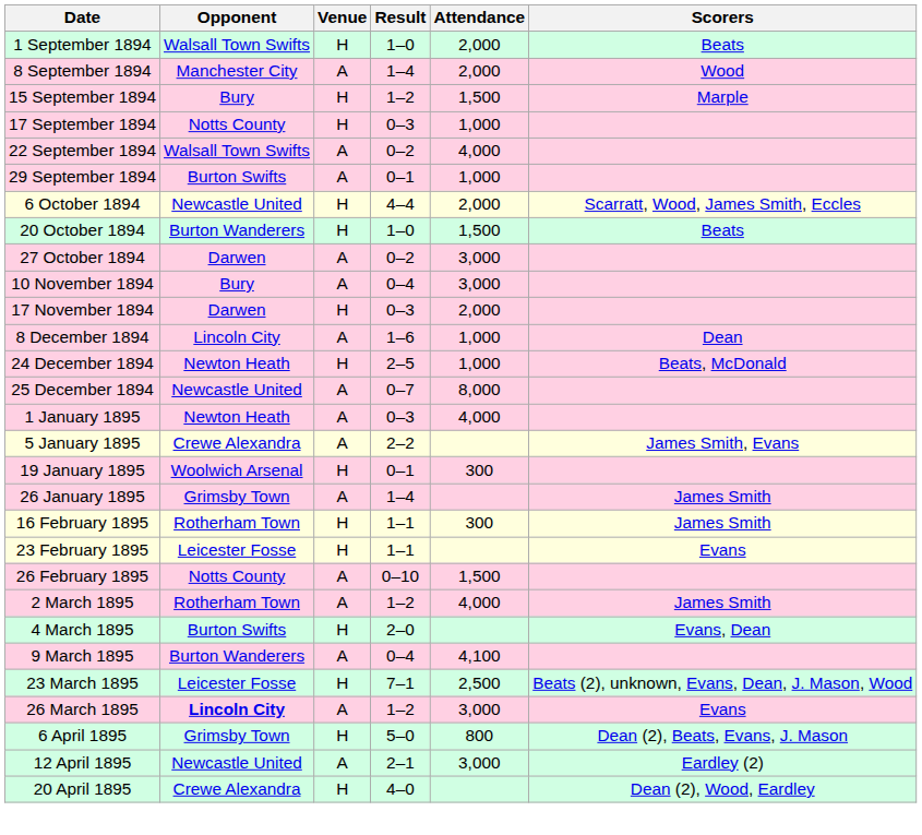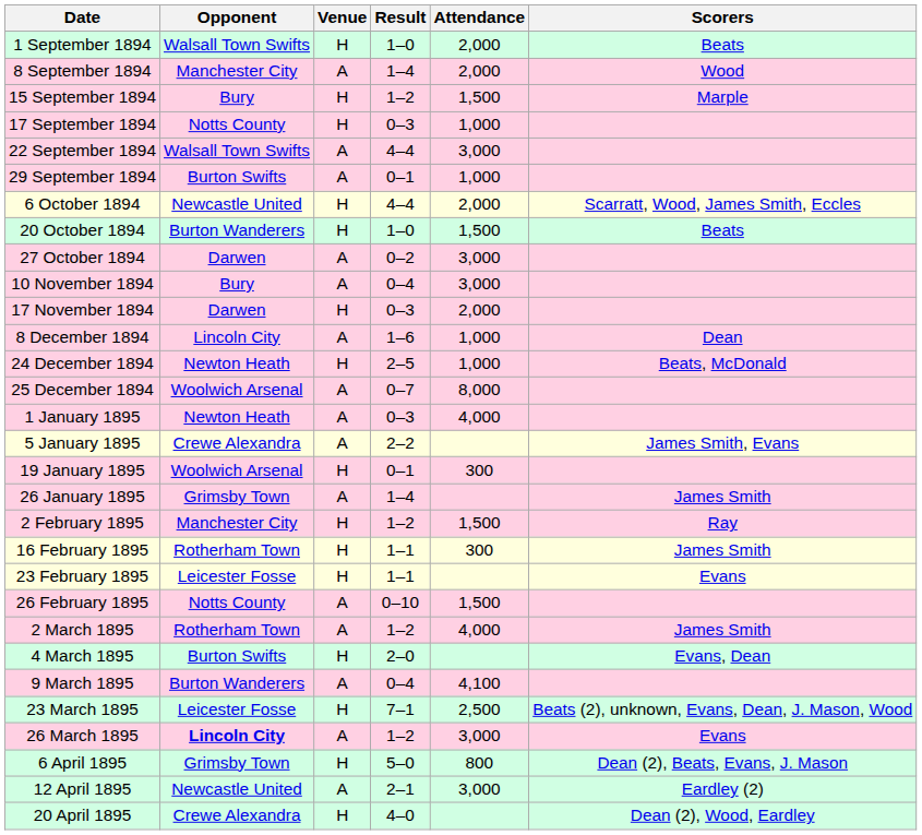 <table class="wikitable sortable" style="text-align:center;">
 <tr>
 <th>Date</th>
 <th>Opponent</th>
 <th>Venue</th>
 <th>Result</th>
 <th>Attendance</th>
 <th>Scorers</th>
 </tr>
 <tr style="background:#d0ffe3;">
 <td>1 September 1894</td>
 <td><a href='#'>Walsall Town Swifts</a></td>
 <td>H</td>
 <td>1–0</td>
 <td>2,000</td>
 <td><a href='#'>Beats</a></td>
 </tr>
 <tr style="background:#ffd0e3;">
 <td>8 September 1894</td>
 <td><a href='#'>Manchester City</a></td>
 <td>A</td>
 <td>1–4</td>
 <td>2,000</td>
 <td><a href='#'>Wood</a></td>
 </tr>
 <tr style="background:#ffd0e3;">
 <td>15 September 1894</td>
 <td><a href='#'>Bury</a></td>
 <td>H</td>
 <td>1–2</td>
 <td>1,500</td>
 <td><a href='#'>Marple</a></td>
 </tr>
 <tr style="background:#ffd0e3;">
 <td>17 September 1894</td>
 <td><a href='#'>Notts County</a></td>
 <td>H</td>
 <td>0–3</td>
 <td>1,000</td>
 <td></td>
 </tr>
 <tr style="background:#ffd0e3;">
 <td>22 September 1894</td>
 <td><a href='#'>Walsall Town Swifts</a></td>
 <td>A</td>
-<td>0–2</td>
-<td>4,000</td>
+<td>4–4</td>
+<td>3,000</td>
 <td></td>
 </tr>
 <tr style="background:#ffd0e3;">
 <td>29 September 1894</td>
 <td><a href='#'>Burton Swifts</a></td>
 <td>A</td>
 <td>0–1</td>
 <td>1,000</td>
 <td></td>
 </tr>
 <tr style="background:#ffd;">
 <td>6 October 1894</td>
 <td><a href='#'>Newcastle United</a></td>
 <td>H</td>
 <td>4–4</td>
 <td>2,000</td>
 <td><a href='#'>Scarratt</a>, <a href='#'>Wood</a>, <a href='#'>James Smith</a>, <a href='#'>Eccles</a></td>
 </tr>
 <tr style="background:#d0ffe3;">
 <td>20 October 1894</td>
 <td><a href='#'>Burton Wanderers</a></td>
 <td>H</td>
 <td>1–0</td>
 <td>1,500</td>
 <td><a href='#'>Beats</a></td>
 </tr>
 <tr style="background:#ffd0e3;">
 <td>27 October 1894</td>
 <td><a href='#'>Darwen</a></td>
 <td>A</td>
 <td>0–2</td>
 <td>3,000</td>
 <td></td>
 </tr>
 <tr style="background:#ffd0e3;">
 <td>10 November 1894</td>
 <td><a href='#'>Bury</a></td>
 <td>A</td>
 <td>0–4</td>
 <td>3,000</td>
 <td></td>
 </tr>
 <tr style="background:#ffd0e3;">
 <td>17 November 1894</td>
 <td><a href='#'>Darwen</a></td>
 <td>H</td>
 <td>0–3</td>
 <td>2,000</td>
 <td></td>
 </tr>
 <tr style="background:#ffd0e3;">
 <td>8 December 1894</td>
 <td><a href='#'>Lincoln City</a></td>
 <td>A</td>
 <td>1–6</td>
 <td>1,000</td>
 <td><a href='#'>Dean</a></td>
 </tr>
 <tr style="background:#ffd0e3;">
 <td>24 December 1894</td>
 <td><a href='#'>Newton Heath</a></td>
 <td>H</td>
 <td>2–5</td>
 <td>1,000</td>
 <td><a href='#'>Beats</a>, <a href='#'>McDonald</a></td>
 </tr>
 <tr style="background:#ffd0e3;">
 <td>25 December 1894</td>
-<td><a href='#'>Newcastle United</a></td>
+<td><a href='#'>Woolwich Arsenal</a></td>
 <td>A</td>
 <td>0–7</td>
 <td>8,000</td>
 <td></td>
 </tr>
 <tr style="background:#ffd0e3;">
 <td>1 January 1895</td>
 <td><a href='#'>Newton Heath</a></td>
 <td>A</td>
 <td>0–3</td>
 <td>4,000</td>
 <td></td>
 </tr>
 <tr style="background:#ffd;">
 <td>5 January 1895</td>
 <td><a href='#'>Crewe Alexandra</a></td>
 <td>A</td>
 <td>2–2</td>
 <td></td>
 <td><a href='#'>James Smith</a>, <a href='#'>Evans</a></td>
 </tr>
 <tr style="background:#ffd0e3;">
 <td>19 January 1895</td>
 <td><a href='#'>Woolwich Arsenal</a></td>
 <td>H</td>
 <td>0–1</td>
 <td>300</td>
 <td></td>
 </tr>
 <tr style="background:#ffd0e3;">
 <td>26 January 1895</td>
 <td><a href='#'>Grimsby Town</a></td>
 <td>A</td>
 <td>1–4</td>
 <td></td>
 <td><a href='#'>James Smith</a></td>
+</tr>
+<tr style="background:#ffd0e3;">
+<td>2 February 1895</td>
+<td><a href='#'>Manchester City</a></td>
+<td>H</td>
+<td>1–2</td>
+<td>1,500</td>
+<td><a href='#'>Ray</a></td>
 </tr>
 <tr style="background:#ffd;">
 <td>16 February 1895</td>
 <td><a href='#'>Rotherham Town</a></td>
 <td>H</td>
 <td>1–1</td>
 <td>300</td>
 <td><a href='#'>James Smith</a></td>
 </tr>
 <tr style="background:#ffd;">
 <td>23 February 1895</td>
 <td><a href='#'>Leicester Fosse</a></td>
 <td>H</td>
 <td>1–1</td>
 <td></td>
 <td><a href='#'>Evans</a></td>
 </tr>
 <tr style="background:#ffd0e3;">
 <td>26 February 1895</td>
 <td><a href='#'>Notts County</a></td>
 <td>A</td>
 <td>0–10</td>
 <td>1,500</td>
 <td></td>
 </tr>
 <tr style="background:#ffd0e3;">
 <td>2 March 1895</td>
 <td><a href='#'>Rotherham Town</a></td>
 <td>A</td>
 <td>1–2</td>
 <td>4,000</td>
 <td><a href='#'>James Smith</a></td>
 </tr>
 <tr style="background:#d0ffe3;">
 <td>4 March 1895</td>
 <td><a href='#'>Burton Swifts</a></td>
 <td>H</td>
 <td>2–0</td>
 <td></td>
 <td><a href='#'>Evans</a>, <a href='#'>Dean</a></td>
 </tr>
 <tr style="background:#ffd0e3;">
 <td>9 March 1895</td>
 <td><a href='#'>Burton Wanderers</a></td>
 <td>A</td>
 <td>0–4</td>
 <td>4,100</td>
 <td></td>
 </tr>
 <tr style="background:#d0ffe3;">
 <td>23 March 1895</td>
 <td><a href='#'>Leicester Fosse</a></td>
 <td>H</td>
 <td>7–1</td>
 <td>2,500</td>
 <td><a href='#'>Beats</a> (2), unknown, <a href='#'>Evans</a>, <a href='#'>Dean</a>, <a href='#'>J. Mason</a>, <a href='#'>Wood</a></td>
 </tr>
 <tr style="background:#ffd0e3;">
 <td>26 March 1895</td>
 <td><strong><a href='#'>Lincoln City</a></strong></td>
 <td>A</td>
 <td>1–2</td>
 <td>3,000</td>
 <td><a href='#'>Evans</a></td>
 </tr>
 <tr style="background:#d0ffe3;">
 <td>6 April 1895</td>
 <td><a href='#'>Grimsby Town</a></td>
 <td>H</td>
 <td>5–0</td>
 <td>800</td>
 <td><a href='#'>Dean</a> (2), <a href='#'>Beats</a>, <a href='#'>Evans</a>, <a href='#'>J. Mason</a></td>
 </tr>
 <tr style="background:#d0ffe3;">
 <td>12 April 1895</td>
 <td><a href='#'>Newcastle United</a></td>
 <td>A</td>
 <td>2–1</td>
 <td>3,000</td>
 <td><a href='#'>Eardley</a> (2)</td>
 </tr>
 <tr style="background:#d0ffe3;">
 <td>20 April 1895</td>
 <td><a href='#'>Crewe Alexandra</a></td>
 <td>H</td>
 <td>4–0</td>
 <td></td>
 <td><a href='#'>Dean</a> (2), <a href='#'>Wood</a>, <a href='#'>Eardley</a></td>
 </tr>
 </table>
